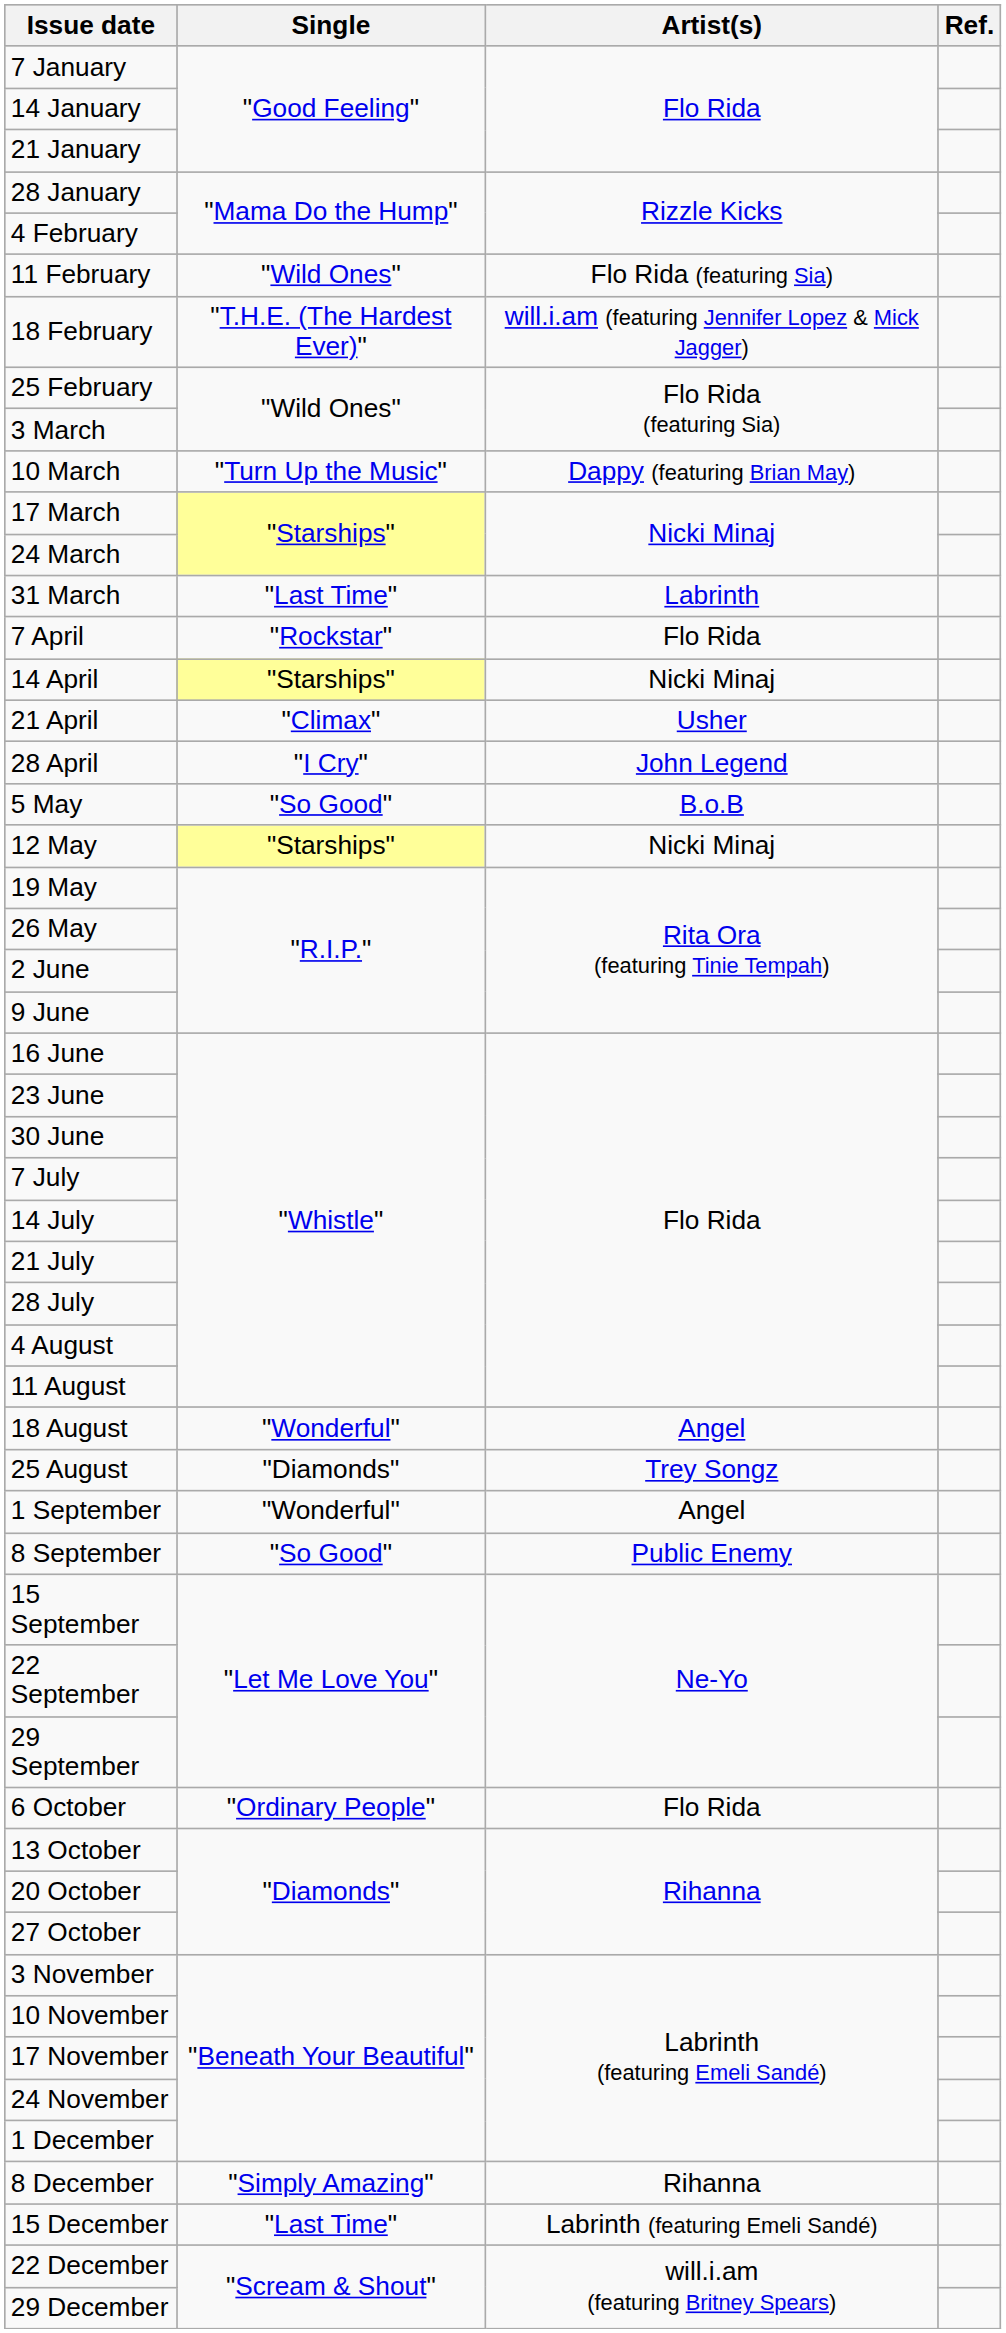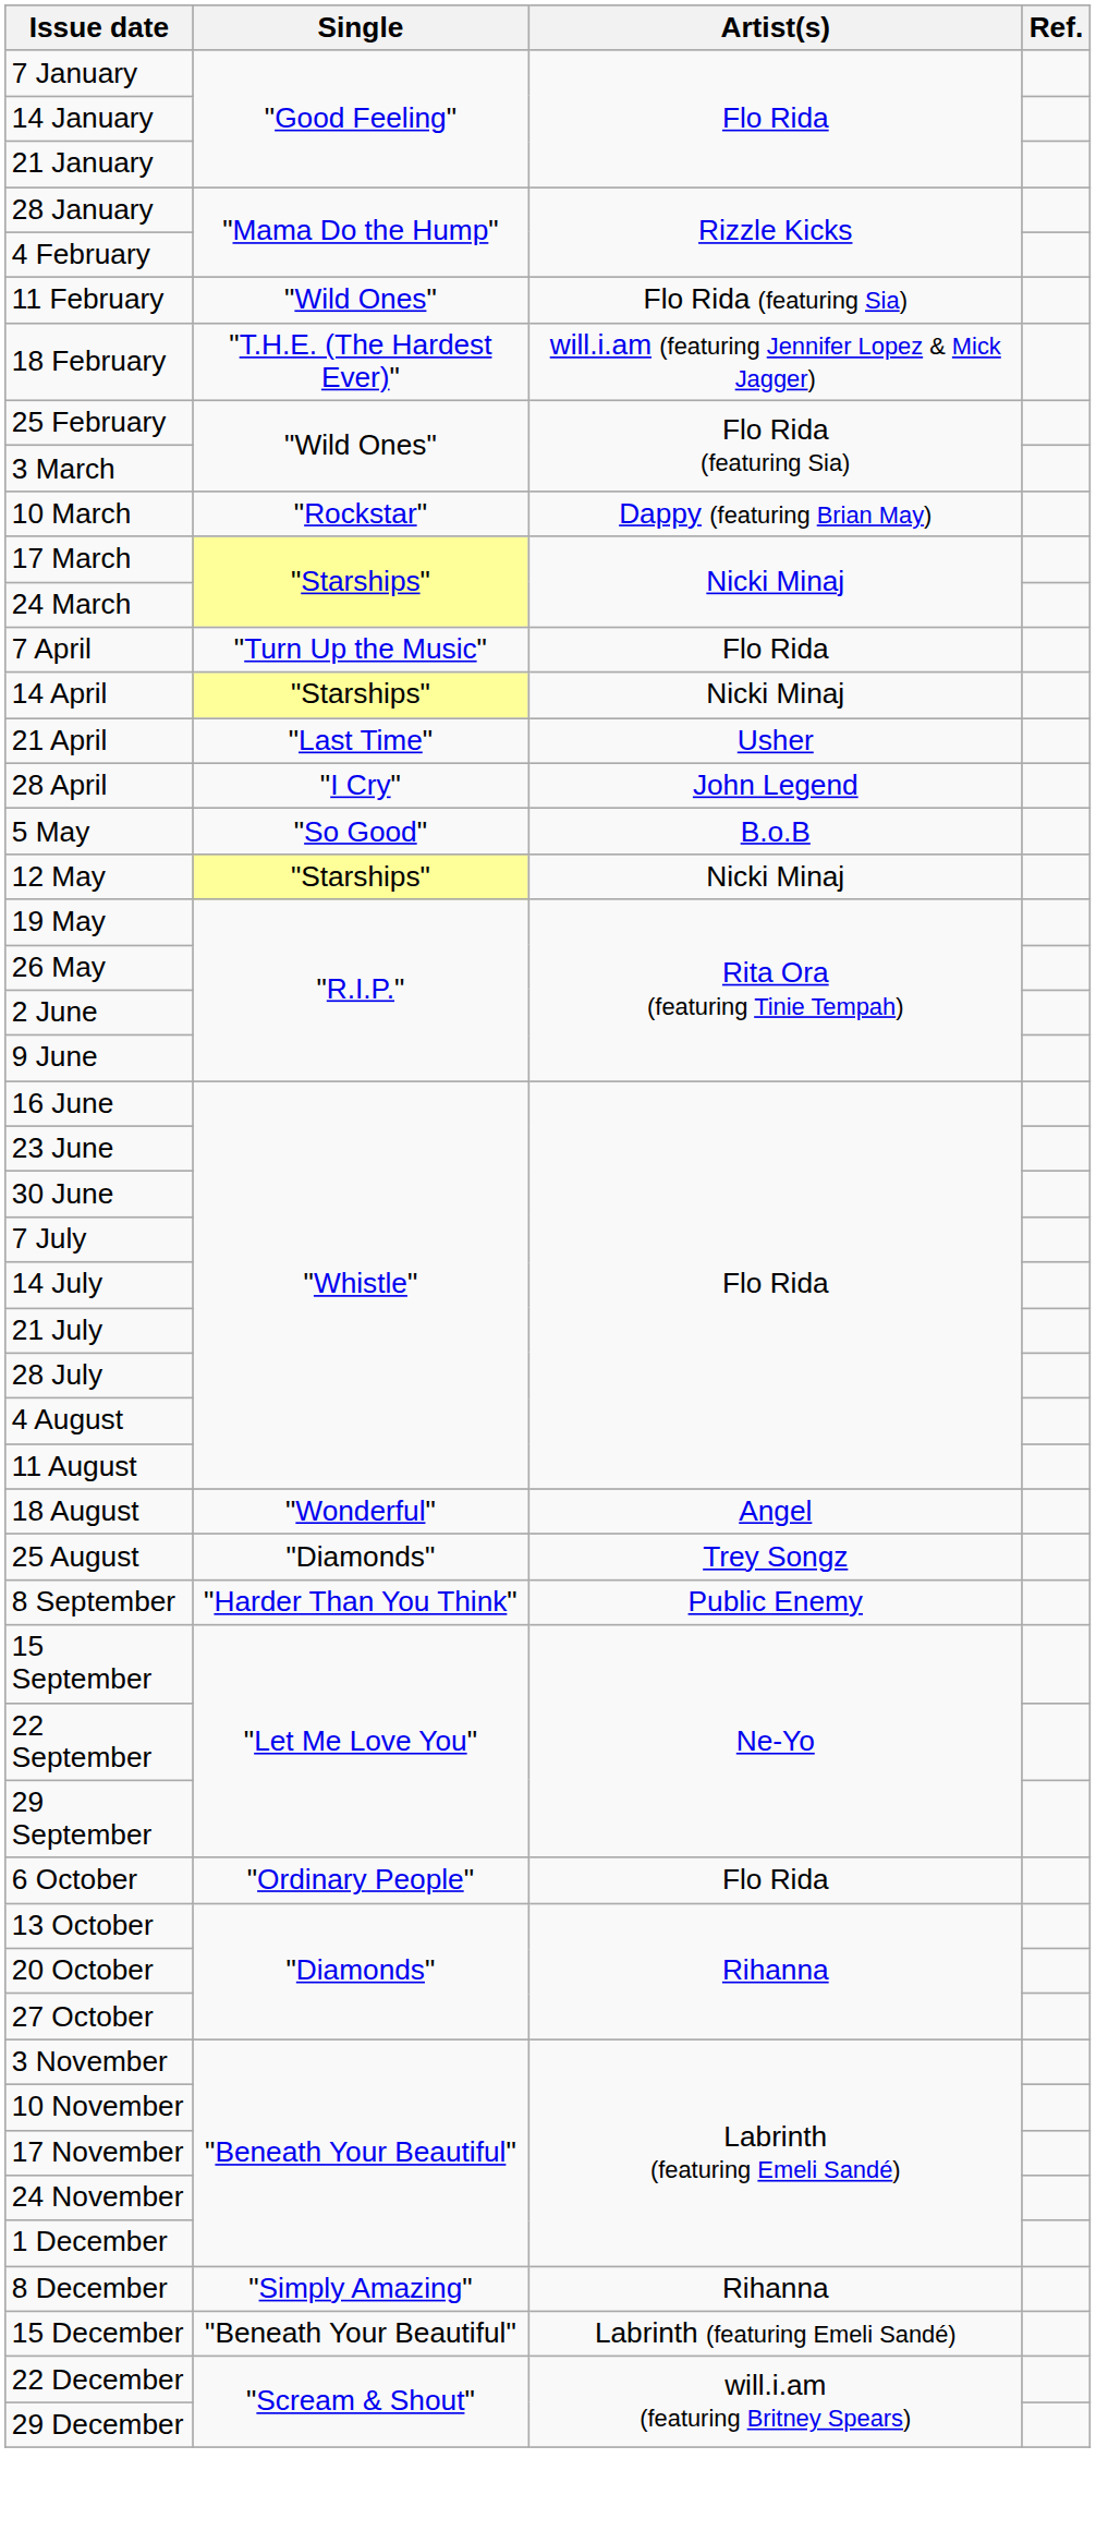 <table class="wikitable plainrowheaders">
 <tr>
 <th scope=col>Issue date</th>
 <th scope=col>Single</th>
 <th scope=col>Artist(s)</th>
 <th scope=col>Ref.</th>
 </tr>
 <tr>
 <td>7 January</td>
 <td align=center rowspan=3>"<a href='#'>Good Feeling</a>"</td>
 <td align=center rowspan=3><a href='#'>Flo Rida</a></td>
 <td align=center></td>
 </tr>
 <tr>
 <td>14 January </td>
 <td align=center></td>
 </tr>
 <tr>
 <td>21 January</td>
 <td align=center></td>
 </tr>
 <tr>
 <td>28 January</td>
 <td align=center rowspan=2>"<a href='#'>Mama Do the Hump</a>"</td>
 <td align=center rowspan=2><a href='#'>Rizzle Kicks</a></td>
 <td align=center></td>
 </tr>
 <tr>
 <td>4 February </td>
 <td align=center></td>
 </tr>
 <tr>
 <td>11 February</td>
 <td align=center>"<a href='#'>Wild Ones</a>"</td>
 <td align=center>Flo Rida <small>(featuring <a href='#'>Sia</a>)</small></td>
 <td align=center></td>
 </tr>
 <tr>
 <td>18 February</td>
 <td align=center>"<a href='#'>T.H.E. (The Hardest Ever)</a>"</td>
 <td align=center><a href='#'>will.i.am</a> <small>(featuring <a href='#'>Jennifer Lopez</a> & <a href='#'>Mick Jagger</a>)</small></td>
 <td align=center></td>
 </tr>
 <tr>
 <td>25 February</td>
 <td align=center rowspan=2>"Wild Ones"</td>
 <td align=center rowspan=2>Flo Rida <br><small>(featuring Sia)</small></td>
 <td align=center></td>
 </tr>
 <tr>
 <td>3 March</td>
 <td align=center></td>
 </tr>
 <tr>
 <td>10 March</td>
-<td align=center>"<a href='#'>Turn Up the Music</a>"</td>
+<td align=center>"<a href='#'>Rockstar</a>"</td>
 <td align=center><a href='#'>Dappy</a> <small>(featuring <a href='#'>Brian May</a>)</small></td>
 <td align=center></td>
 </tr>
 <tr>
 <td>17 March</td>
 <td align=center rowspan=2 bgcolor=#FFFF99>"<a href='#'>Starships</a>" </td>
 <td align=center rowspan=2><a href='#'>Nicki Minaj</a></td>
 <td align=center></td>
 </tr>
 <tr>
 <td>24 March</td>
 <td align=center></td>
 </tr>
 <tr>
-<td>31 March</td>
-<td align=center>"<a href='#'>Last Time</a>"</td>
-<td align=center><a href='#'>Labrinth</a></td>
-<td align=center></td>
-</tr>
-<tr>
 <td>7 April </td>
-<td align=center>"<a href='#'>Rockstar</a>"</td>
+<td align=center>"<a href='#'>Turn Up the Music</a>"</td>
 <td align=center>Flo Rida</td>
 <td align=center></td>
 </tr>
 <tr>
 <td>14 April </td>
 <td align=center bgcolor=#FFFF99>"Starships" </td>
 <td align=center>Nicki Minaj</td>
 <td align=center></td>
 </tr>
 <tr>
 <td>21 April</td>
-<td align=center>"<a href='#'>Climax</a>"</td>
+<td align=center>"<a href='#'>Last Time</a>"</td>
 <td align=center><a href='#'>Usher</a></td>
 <td align=center></td>
 </tr>
 <tr>
 <td>28 April</td>
 <td align=center>"<a href='#'>I Cry</a>"</td>
 <td align=center><a href='#'>John Legend</a></td>
 <td align=center></td>
 </tr>
 <tr>
 <td>5 May</td>
 <td align=center>"<a href='#'>So Good</a>"</td>
 <td align=center><a href='#'>B.o.B</a></td>
 <td align=center></td>
 </tr>
 <tr>
 <td>12 May </td>
 <td align=center bgcolor=#FFFF99>"Starships" </td>
 <td align=center>Nicki Minaj</td>
 <td align=center></td>
 </tr>
 <tr>
 <td>19 May </td>
 <td align=center rowspan=4>"<a href='#'>R.I.P.</a>"</td>
 <td align=center rowspan=4><a href='#'>Rita Ora</a><br><small> (featuring <a href='#'>Tinie Tempah</a>)</small></td>
 <td align=center></td>
 </tr>
 <tr>
 <td>26 May </td>
 <td align=center></td>
 </tr>
 <tr>
 <td>2 June</td>
 <td align=center></td>
 </tr>
 <tr>
 <td>9 June</td>
 <td align=center></td>
 </tr>
 <tr>
 <td>16 June</td>
 <td align=center rowspan=9>"<a href='#'>Whistle</a>"</td>
 <td align=center rowspan=9>Flo Rida</td>
 <td align=center></td>
 </tr>
 <tr>
 <td>23 June</td>
 <td align=center></td>
 </tr>
 <tr>
 <td>30 June</td>
 <td align=center></td>
 </tr>
 <tr>
 <td>7 July</td>
 <td align=center></td>
 </tr>
 <tr>
 <td>14 July</td>
 <td align=center></td>
 </tr>
 <tr>
 <td>21 July</td>
 <td align=center></td>
 </tr>
 <tr>
 <td>28 July</td>
 <td align=center></td>
 </tr>
 <tr>
 <td>4 August</td>
 <td align=center></td>
 </tr>
 <tr>
 <td>11 August</td>
 <td align=center></td>
 </tr>
 <tr>
 <td>18 August</td>
 <td align=center>"<a href='#'>Wonderful</a>"</td>
 <td align=center><a href='#'>Angel</a></td>
 <td align=center></td>
 </tr>
 <tr>
 <td>25 August</td>
 <td align=center>"Diamonds"</td>
 <td align=center><a href='#'>Trey Songz</a></td>
 <td align=center></td>
 </tr>
 <tr>
-<td>1 September</td>
-<td align=center>"Wonderful"</td>
-<td align=center>Angel</td>
-<td align=center></td>
-</tr>
-<tr>
 <td>8 September</td>
-<td align=center>"<a href='#'>So Good</a>"</td>
+<td align=center>"<a href='#'>Harder Than You Think</a>"</td>
 <td align=center><a href='#'>Public Enemy</a></td>
 <td align=center></td>
 </tr>
 <tr>
 <td>15 September </td>
 <td align=center rowspan=3>"<a href='#'>Let Me Love You</a>"</td>
 <td align=center rowspan=3><a href='#'>Ne-Yo</a></td>
 <td align=center></td>
 </tr>
 <tr>
 <td>22 September</td>
 <td align=center></td>
 </tr>
 <tr>
 <td>29 September</td>
 <td align=center></td>
 </tr>
 <tr>
 <td>6 October</td>
 <td align=center>"<a href='#'>Ordinary People</a>"</td>
 <td align=center>Flo Rida</td>
 <td align=center></td>
 </tr>
 <tr>
 <td>13 October </td>
 <td align=center rowspan=3>"<a href='#'>Diamonds</a>"</td>
 <td align=center rowspan=3><a href='#'>Rihanna</a></td>
 <td align=center></td>
 </tr>
 <tr>
 <td>20 October</td>
 <td align=center></td>
 </tr>
 <tr>
 <td>27 October</td>
 <td align=center></td>
 </tr>
 <tr>
 <td>3 November </td>
 <td align=center rowspan=5>"<a href='#'>Beneath Your Beautiful</a>"</td>
 <td align=center rowspan=5>Labrinth<br> <small>(featuring <a href='#'>Emeli Sandé</a>)</small></td>
 <td align=center></td>
 </tr>
 <tr>
 <td>10 November</td>
 <td align=center></td>
 </tr>
 <tr>
 <td>17 November</td>
 <td align=center></td>
 </tr>
 <tr>
 <td>24 November</td>
 <td align=center></td>
 </tr>
 <tr>
 <td>1 December</td>
 <td align=center></td>
 </tr>
 <tr>
 <td>8 December</td>
 <td align=center>"<a href='#'>Simply Amazing</a>"</td>
 <td align=center>Rihanna</td>
 <td align=center></td>
 </tr>
 <tr>
 <td>15 December</td>
-<td align=center>"<a href='#'>Last Time</a>"</td>
+<td align=center>"Beneath Your Beautiful"</td>
 <td align=center>Labrinth <small>(featuring Emeli Sandé)</small></td>
 <td align=center></td>
 </tr>
 <tr>
 <td>22 December</td>
 <td align=center rowspan=2>"<a href='#'>Scream & Shout</a>"</td>
 <td align=center rowspan=2>will.i.am<br> <small>(featuring <a href='#'>Britney Spears</a>)</small></td>
 <td align=center></td>
 </tr>
 <tr>
 <td>29 December</td>
 <td align=center></td>
 </tr>
 </table>
